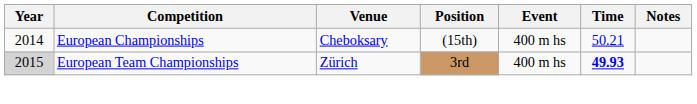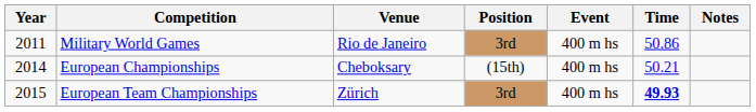 <table class="wikitable" width=55% style="font-size:90%; text-align:center;">
 <tr>
 <th>Year</th>
 <th>Competition</th>
 <th>Venue</th>
 <th>Position</th>
 <th>Event</th>
 <th>Time</th>
 <th>Notes</th>
 </tr>
 <tr>
+<td>2011</td>
+<td align=left><a href='#'>Military World Games</a></td>
+<td align=left> <a href='#'>Rio de Janeiro</a></td>
+<td bgcolor=cc9966>3rd</td>
+<td>400 m hs</td>
+<td><a href='#'>50.86</a></td>
+<td></td>
+</tr>
+<tr>
 <td>2014</td>
 <td align=left><a href='#'>European Championships</a></td>
 <td align=left> <a href='#'>Cheboksary</a></td>
 <td> (15th)</td>
 <td>400 m hs</td>
 <td><a href='#'>50.21</a></td>
 <td></td>
 </tr>
 <tr>
-<td style="background: lightgrey;">2015</td>
+<td>2015</td>
 <td align=left><a href='#'>European Team Championships</a></td>
 <td align=left> <a href='#'>Zürich</a></td>
 <td bgcolor=cc9966>3rd</td>
 <td>400 m hs</td>
 <td><strong><a href='#'>49.93</a></strong></td>
 <td></td>
 </tr>
 </table>
